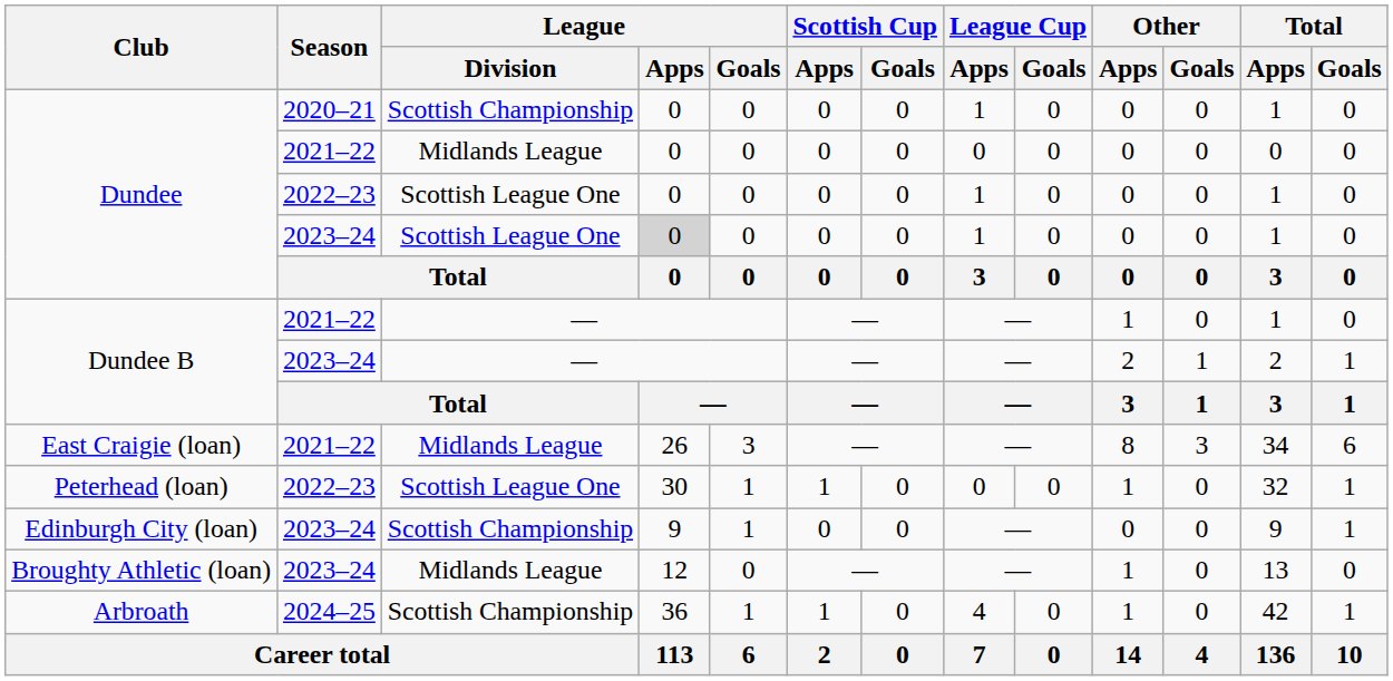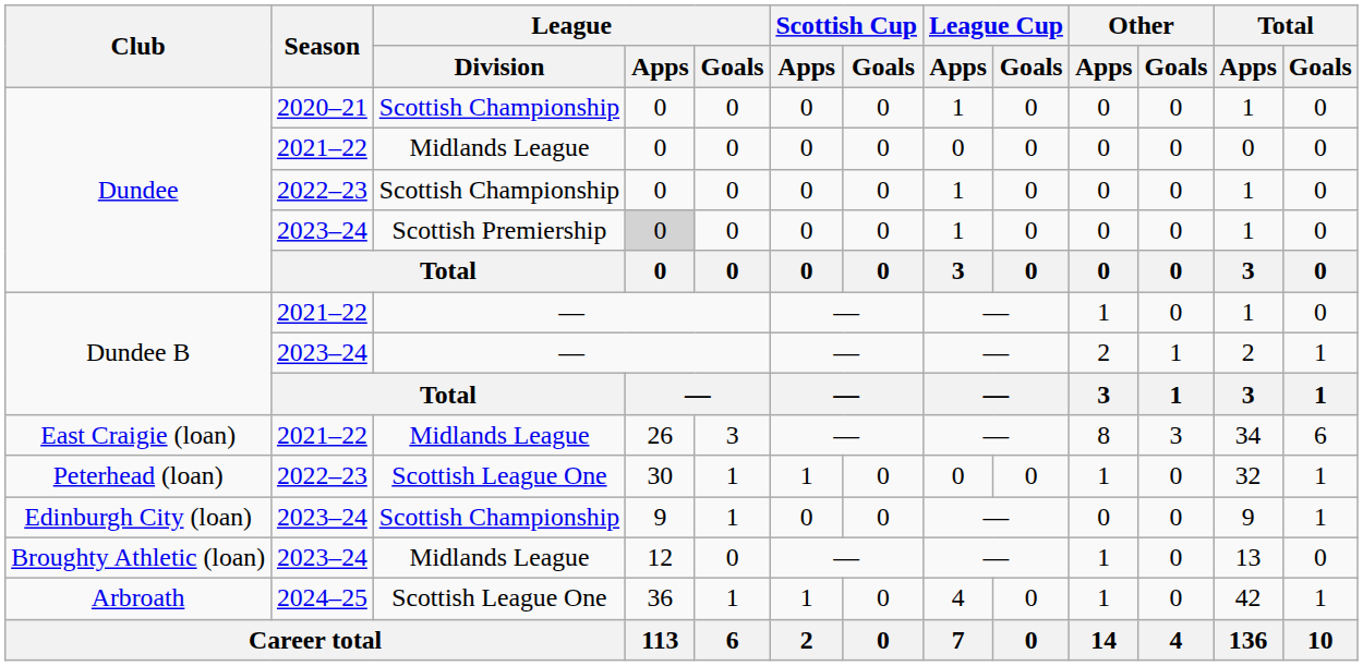 <table class="wikitable" style="text-align:center">
 <tr>
 <th rowspan="2">Club</th>
 <th rowspan="2">Season</th>
 <th colspan="3">League</th>
 <th colspan="2"><a href='#'>Scottish Cup</a></th>
 <th colspan="2"><a href='#'>League Cup</a></th>
 <th colspan="2">Other</th>
 <th colspan="2">Total</th>
 </tr>
 <tr>
 <th>Division</th>
 <th>Apps</th>
 <th>Goals</th>
 <th>Apps</th>
 <th>Goals</th>
 <th>Apps</th>
 <th>Goals</th>
 <th>Apps</th>
 <th>Goals</th>
 <th>Apps</th>
 <th>Goals</th>
 </tr>
 <tr>
 <td rowspan="5"><a href='#'>Dundee</a></td>
 <td><a href='#'>2020–21</a></td>
 <td><a href='#'>Scottish Championship</a></td>
 <td>0</td>
 <td>0</td>
 <td>0</td>
 <td>0</td>
 <td>1</td>
 <td>0</td>
 <td>0</td>
 <td>0</td>
 <td>1</td>
 <td>0</td>
 </tr>
 <tr>
 <td><a href='#'>2021–22</a></td>
 <td>Midlands League</td>
 <td>0</td>
 <td>0</td>
 <td>0</td>
 <td>0</td>
 <td>0</td>
 <td>0</td>
 <td>0</td>
 <td>0</td>
 <td>0</td>
 <td>0</td>
 </tr>
 <tr>
 <td><a href='#'>2022–23</a></td>
-<td>Scottish League One</td>
+<td>Scottish Championship</td>
 <td>0</td>
 <td>0</td>
 <td>0</td>
 <td>0</td>
 <td>1</td>
 <td>0</td>
 <td>0</td>
 <td>0</td>
 <td>1</td>
 <td>0</td>
 </tr>
 <tr>
 <td><a href='#'>2023–24</a></td>
-<td><a href='#'>Scottish League One</a></td>
+<td>Scottish Premiership</td>
 <td style="background: lightgrey;">0</td>
 <td>0</td>
 <td>0</td>
 <td>0</td>
 <td>1</td>
 <td>0</td>
 <td>0</td>
 <td>0</td>
 <td>1</td>
 <td>0</td>
 </tr>
 <tr>
 <th colspan="2">Total</th>
 <th>0</th>
 <th>0</th>
 <th>0</th>
 <th>0</th>
 <th>3</th>
 <th>0</th>
 <th>0</th>
 <th>0</th>
 <th>3</th>
 <th>0</th>
 </tr>
 <tr>
 <td rowspan="3">Dundee B</td>
 <td><a href='#'>2021–22</a></td>
 <td colspan="3">—</td>
 <td colspan="2">—</td>
 <td colspan="2">—</td>
 <td>1</td>
 <td>0</td>
 <td>1</td>
 <td>0</td>
 </tr>
 <tr>
 <td><a href='#'>2023–24</a></td>
 <td colspan="3">—</td>
 <td colspan="2">—</td>
 <td colspan="2">—</td>
 <td>2</td>
 <td>1</td>
 <td>2</td>
 <td>1</td>
 </tr>
 <tr>
 <th colspan="2">Total</th>
 <th colspan="2">—</th>
 <th colspan="2">—</th>
 <th colspan="2">—</th>
 <th>3</th>
 <th>1</th>
 <th>3</th>
 <th>1</th>
 </tr>
 <tr>
 <td><a href='#'>East Craigie</a> (loan)</td>
 <td><a href='#'>2021–22</a></td>
 <td><a href='#'>Midlands League</a></td>
 <td>26</td>
 <td>3</td>
 <td colspan="2">—</td>
 <td colspan="2">—</td>
 <td>8</td>
 <td>3</td>
 <td>34</td>
 <td>6</td>
 </tr>
 <tr>
 <td><a href='#'>Peterhead</a> (loan)</td>
 <td><a href='#'>2022–23</a></td>
 <td><a href='#'>Scottish League One</a></td>
 <td>30</td>
 <td>1</td>
 <td>1</td>
 <td>0</td>
 <td>0</td>
 <td>0</td>
 <td>1</td>
 <td>0</td>
 <td>32</td>
 <td>1</td>
 </tr>
 <tr>
 <td><a href='#'>Edinburgh City</a> (loan)</td>
 <td><a href='#'>2023–24</a></td>
 <td><a href='#'>Scottish Championship</a></td>
 <td>9</td>
 <td>1</td>
 <td>0</td>
 <td>0</td>
 <td colspan="2">—</td>
 <td>0</td>
 <td>0</td>
 <td>9</td>
 <td>1</td>
 </tr>
 <tr>
 <td><a href='#'>Broughty Athletic</a> (loan)</td>
 <td><a href='#'>2023–24</a></td>
 <td>Midlands League</td>
 <td>12</td>
 <td>0</td>
 <td colspan="2">—</td>
 <td colspan="2">—</td>
 <td>1</td>
 <td>0</td>
 <td>13</td>
 <td>0</td>
 </tr>
 <tr>
 <td><a href='#'>Arbroath</a></td>
 <td><a href='#'>2024–25</a></td>
-<td>Scottish Championship</td>
+<td>Scottish League One</td>
 <td>36</td>
 <td>1</td>
 <td>1</td>
 <td>0</td>
 <td>4</td>
 <td>0</td>
 <td>1</td>
 <td>0</td>
 <td>42</td>
 <td>1</td>
 </tr>
 <tr>
 <th colspan="3">Career total</th>
 <th>113</th>
 <th>6</th>
 <th>2</th>
 <th>0</th>
 <th>7</th>
 <th>0</th>
 <th>14</th>
 <th>4</th>
 <th>136</th>
 <th>10</th>
 </tr>
 </table>
